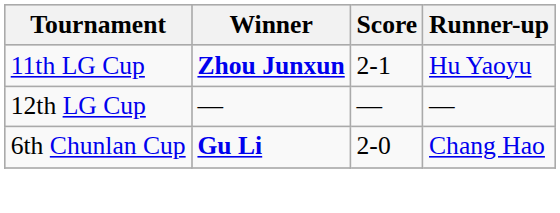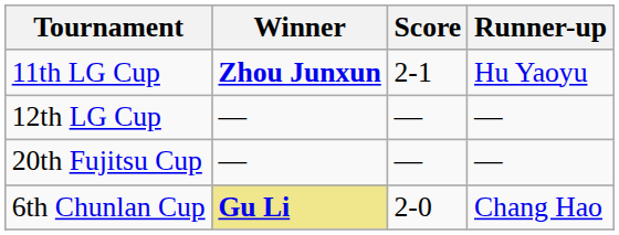 <table class="wikitable">
 <tr>
 <th>Tournament</th>
 <th>Winner</th>
 <th>Score</th>
 <th>Runner-up</th>
 </tr>
 <tr>
 <td><a href='#'>11th LG Cup</a></td>
 <td> <strong><a href='#'>Zhou Junxun</a></strong></td>
 <td>2-1</td>
 <td><a href='#'>Hu Yaoyu</a> </td>
 </tr>
 <tr>
 <td>12th <a href='#'>LG Cup</a></td>
 <td>—</td>
 <td>—</td>
 <td>—</td>
 </tr>
 <tr>
+<td>20th <a href='#'>Fujitsu Cup</a></td>
+<td>—</td>
+<td>—</td>
+<td>—</td>
+</tr>
+<tr>
 <td>6th <a href='#'>Chunlan Cup</a></td>
-<td> <strong><a href='#'>Gu Li</a></strong></td>
+<td style="background: khaki;"> <strong><a href='#'>Gu Li</a></strong></td>
 <td>2-0</td>
 <td><a href='#'>Chang Hao</a> </td>
 </tr>
 </table>
